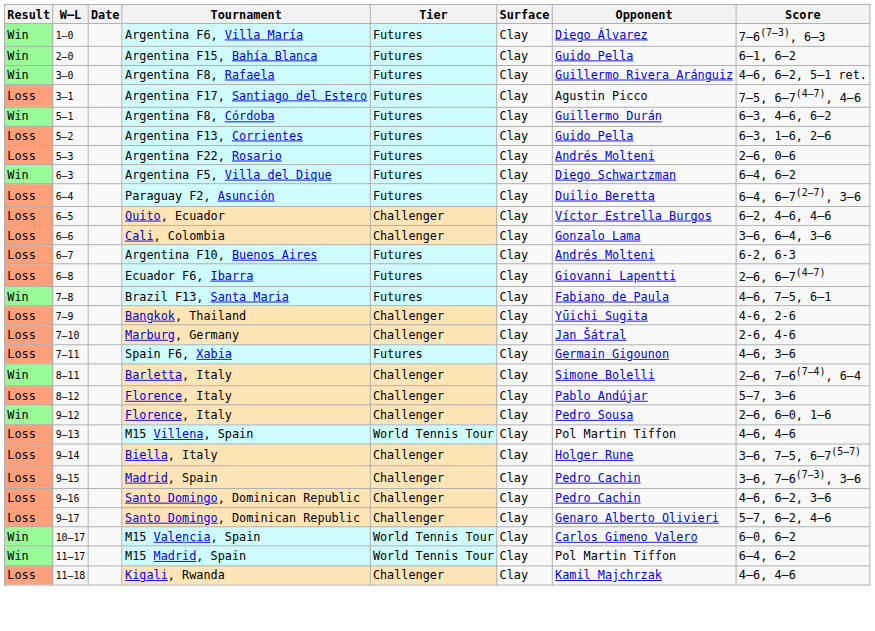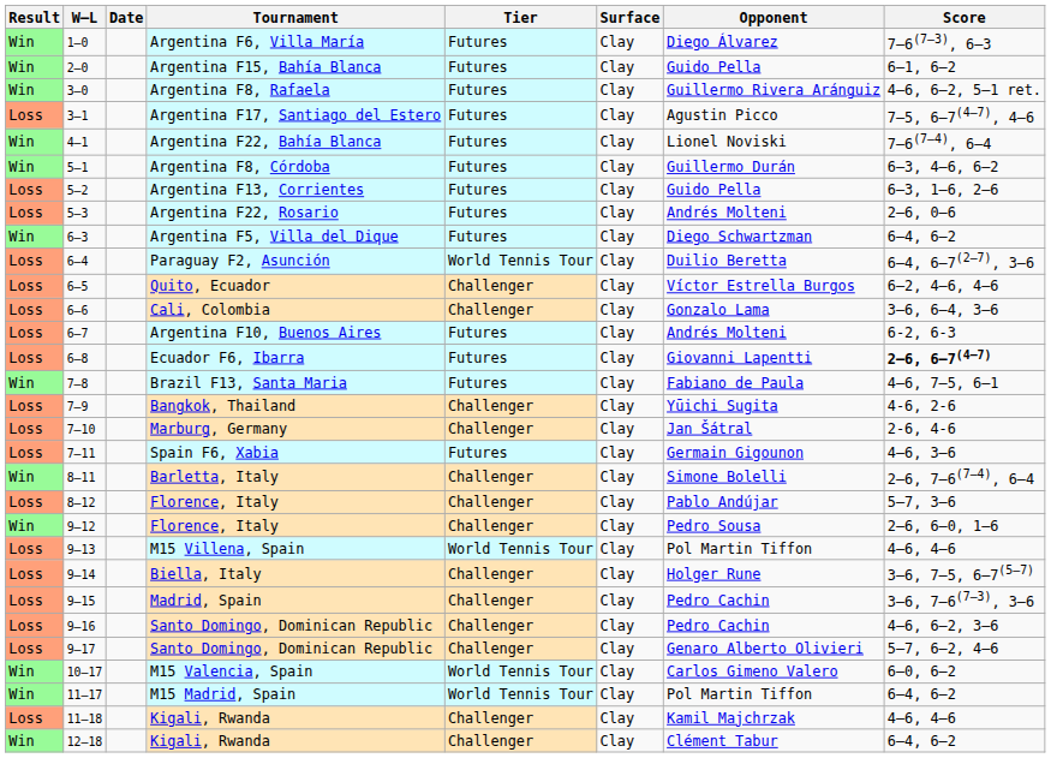 <table class="sortable wikitable">
 <tr>
 <th>Result</th>
 <th class="unsortable">W–L</th>
 <th>Date</th>
 <th>Tournament</th>
 <th>Tier</th>
 <th>Surface</th>
 <th>Opponent</th>
 <th class="unsortable">Score</th>
 </tr>
 <tr>
 <td bgcolor=98FB98>Win</td>
 <td><small>1–0</small></td>
 <td></td>
 <td style="background:#cffcff;">Argentina F6, <a href='#'>Villa María</a></td>
 <td style="background:#cffcff;">Futures</td>
 <td>Clay</td>
 <td> <a href='#'>Diego Álvarez</a></td>
 <td>7–6<sup>(7–3)</sup>, 6–3</td>
 </tr>
 <tr>
 <td bgcolor=98FB98>Win</td>
 <td><small>2–0</small></td>
 <td></td>
 <td style="background:#cffcff;">Argentina F15, <a href='#'>Bahía Blanca</a></td>
 <td style="background:#cffcff;">Futures</td>
 <td>Clay</td>
 <td> <a href='#'>Guido Pella</a></td>
 <td>6–1, 6–2</td>
 </tr>
 <tr>
 <td bgcolor=98FB98>Win</td>
 <td><small>3–0</small></td>
 <td></td>
 <td style="background:#cffcff;">Argentina F8, <a href='#'>Rafaela</a></td>
 <td style="background:#cffcff;">Futures</td>
 <td>Clay</td>
 <td> <a href='#'>Guillermo Rivera Aránguiz</a></td>
 <td>4–6, 6–2, 5–1 ret.</td>
 </tr>
 <tr>
 <td bgcolor=FFA07A>Loss</td>
 <td><small>3–1</small></td>
 <td></td>
 <td style="background:#cffcff;">Argentina F17, <a href='#'>Santiago del Estero</a></td>
 <td style="background:#cffcff;">Futures</td>
 <td>Clay</td>
 <td> Agustin Picco</td>
 <td>7–5, 6–7<sup>(4–7)</sup>, 4–6</td>
 </tr>
 <tr>
 <td bgcolor=98FB98>Win</td>
+<td><small>4–1</small></td>
+<td></td>
+<td style="background:#cffcff;">Argentina F22, <a href='#'>Bahía Blanca</a></td>
+<td style="background:#cffcff;">Futures</td>
+<td>Clay</td>
+<td> Lionel Noviski</td>
+<td>7–6<sup>(7–4)</sup>, 6–4</td>
+</tr>
+<tr>
+<td bgcolor=98FB98>Win</td>
 <td><small>5–1</small></td>
 <td></td>
 <td style="background:#cffcff;">Argentina F8, <a href='#'>Córdoba</a></td>
 <td style="background:#cffcff;">Futures</td>
 <td>Clay</td>
 <td> <a href='#'>Guillermo Durán</a></td>
 <td>6–3, 4–6, 6–2</td>
 </tr>
 <tr>
 <td bgcolor=FFA07A>Loss</td>
 <td><small>5–2</small></td>
 <td></td>
 <td style="background:#cffcff;">Argentina F13, <a href='#'>Corrientes</a></td>
 <td style="background:#cffcff;">Futures</td>
 <td>Clay</td>
 <td> <a href='#'>Guido Pella</a></td>
 <td>6–3, 1–6, 2–6</td>
 </tr>
 <tr>
 <td bgcolor=FFA07A>Loss</td>
 <td><small>5–3</small></td>
 <td></td>
 <td style="background:#cffcff;">Argentina F22, <a href='#'>Rosario</a></td>
 <td style="background:#cffcff;">Futures</td>
 <td>Clay</td>
 <td> <a href='#'>Andrés Molteni</a></td>
 <td>2–6, 0–6</td>
 </tr>
 <tr>
 <td bgcolor=98FB98>Win</td>
 <td><small>6–3</small></td>
 <td></td>
 <td style="background:#cffcff;">Argentina F5, <a href='#'>Villa del Dique</a></td>
 <td style="background:#cffcff;">Futures</td>
 <td>Clay</td>
 <td> <a href='#'>Diego Schwartzman</a></td>
 <td>6–4, 6–2</td>
 </tr>
 <tr>
 <td bgcolor=FFA07A>Loss</td>
 <td><small>6–4</small></td>
 <td></td>
 <td style="background:#cffcff;">Paraguay F2, <a href='#'>Asunción</a></td>
-<td style="background:#cffcff;">Futures</td>
+<td style="background:#cffcff;">World Tennis Tour</td>
 <td>Clay</td>
 <td> <a href='#'>Duilio Beretta</a></td>
 <td>6–4, 6–7<sup>(2–7)</sup>, 3–6</td>
 </tr>
 <tr>
 <td bgcolor=FFA07A>Loss</td>
 <td><small>6–5</small></td>
 <td><a href='#'></a></td>
 <td style="background:moccasin;"><a href='#'>Quito</a>, Ecuador</td>
 <td style="background:moccasin;">Challenger</td>
 <td>Clay</td>
 <td> <a href='#'>Víctor Estrella Burgos</a></td>
 <td>6–2, 4–6, 4–6</td>
 </tr>
 <tr>
 <td bgcolor=FFA07A>Loss</td>
 <td><small>6–6</small></td>
 <td><a href='#'></a></td>
 <td style="background:moccasin;"><a href='#'>Cali</a>, Colombia</td>
 <td style="background:moccasin;">Challenger</td>
 <td>Clay</td>
 <td> <a href='#'>Gonzalo Lama</a></td>
 <td>3–6, 6–4, 3–6</td>
 </tr>
 <tr>
 <td bgcolor=FFA07A>Loss</td>
 <td><small>6–7</small></td>
 <td></td>
 <td style="background:#cffcff;">Argentina F10, <a href='#'>Buenos Aires</a></td>
 <td style="background:#cffcff;">Futures</td>
 <td>Clay</td>
 <td> <a href='#'>Andrés Molteni</a></td>
 <td>6-2, 6-3</td>
 </tr>
 <tr>
 <td bgcolor=FFA07A>Loss</td>
 <td><small>6–8</small></td>
 <td></td>
 <td style="background:#cffcff;">Ecuador F6, <a href='#'>Ibarra</a></td>
 <td style="background:#cffcff;">Futures</td>
 <td>Clay</td>
 <td> <a href='#'>Giovanni Lapentti</a></td>
-<td>2–6, 6–7<sup>(4–7)</sup></td>
+<td><strong>2–6, 6–7<sup>(4–7)</sup></strong></td>
 </tr>
 <tr>
 <td bgcolor=98FB98>Win</td>
 <td><small>7–8</small></td>
 <td></td>
 <td style="background:#cffcff;">Brazil F13, <a href='#'>Santa Maria</a></td>
 <td style="background:#cffcff;">Futures</td>
 <td>Clay</td>
 <td> <a href='#'>Fabiano de Paula</a></td>
 <td>4–6, 7–5, 6–1</td>
 </tr>
 <tr>
 <td bgcolor=FFA07A>Loss</td>
 <td><small>7–9</small></td>
 <td><a href='#'></a></td>
 <td style="background:moccasin;"><a href='#'>Bangkok</a>, Thailand</td>
 <td style="background:moccasin;">Challenger</td>
 <td>Clay</td>
 <td> <a href='#'>Yūichi Sugita</a></td>
 <td>4-6, 2-6</td>
 </tr>
 <tr>
 <td bgcolor=FFA07A>Loss</td>
 <td><small>7–10</small></td>
 <td><a href='#'></a></td>
 <td style="background:moccasin;"><a href='#'>Marburg</a>, Germany</td>
 <td style="background:moccasin;">Challenger</td>
 <td>Clay</td>
 <td> <a href='#'>Jan Šátral</a></td>
 <td>2-6, 4-6</td>
 </tr>
 <tr>
 <td bgcolor=FFA07A>Loss</td>
 <td><small>7–11</small></td>
 <td></td>
 <td style="background:#cffcff;">Spain F6, <a href='#'>Xabia</a></td>
 <td style="background:#cffcff;">Futures</td>
 <td>Clay</td>
 <td> <a href='#'>Germain Gigounon</a></td>
 <td>4–6, 3–6</td>
 </tr>
 <tr>
 <td bgcolor=98FB98>Win</td>
 <td><small>8–11</small></td>
 <td><a href='#'></a></td>
 <td style="background:moccasin;"><a href='#'>Barletta</a>, Italy</td>
 <td style="background:moccasin;">Challenger</td>
 <td>Clay</td>
 <td> <a href='#'>Simone Bolelli</a></td>
 <td>2–6, 7–6<sup>(7–4)</sup>, 6–4</td>
 </tr>
 <tr>
 <td bgcolor=FFA07A>Loss</td>
 <td><small>8–12</small></td>
 <td><a href='#'></a></td>
 <td style="background:moccasin;"><a href='#'>Florence</a>, Italy</td>
 <td style="background:moccasin;">Challenger</td>
 <td>Clay</td>
 <td> <a href='#'>Pablo Andújar</a></td>
 <td>5–7, 3–6</td>
 </tr>
 <tr>
 <td bgcolor=98FB98>Win</td>
 <td><small>9–12</small></td>
 <td><a href='#'></a></td>
 <td style="background:moccasin;"><a href='#'>Florence</a>, Italy</td>
 <td style="background:moccasin;">Challenger</td>
 <td>Clay</td>
 <td> <a href='#'>Pedro Sousa</a></td>
 <td>2–6, 6–0, 1–6</td>
 </tr>
 <tr>
 <td bgcolor=FFA07A>Loss</td>
 <td><small>9–13</small></td>
 <td></td>
 <td style="background:#cffcff;">M15 <a href='#'>Villena</a>, Spain</td>
 <td style="background:#cffcff;">World Tennis Tour</td>
 <td>Clay</td>
 <td> Pol Martin Tiffon</td>
 <td>4–6, 4–6</td>
 </tr>
 <tr>
 <td bgcolor=FFA07A>Loss</td>
 <td><small>9–14</small></td>
 <td><a href='#'></a></td>
 <td style="background:moccasin;"><a href='#'>Biella</a>, Italy</td>
 <td style="background:moccasin;">Challenger</td>
 <td>Clay</td>
 <td> <a href='#'>Holger Rune</a></td>
 <td>3–6, 7–5, 6–7<sup>(5–7)</sup></td>
 </tr>
 <tr>
 <td bgcolor=FFA07A>Loss</td>
 <td><small>9–15</small></td>
 <td><a href='#'></a></td>
 <td style="background:moccasin;"><a href='#'>Madrid</a>, Spain</td>
 <td style="background:moccasin;">Challenger</td>
 <td>Clay</td>
 <td> <a href='#'>Pedro Cachin</a></td>
 <td>3–6, 7–6<sup>(7–3)</sup>, 3–6</td>
 </tr>
 <tr>
 <td bgcolor=FFA07A>Loss</td>
 <td><small>9–16</small></td>
 <td><a href='#'></a></td>
 <td style="background:moccasin;"><a href='#'>Santo Domingo</a>, Dominican Republic</td>
 <td style="background:moccasin;">Challenger</td>
 <td>Clay</td>
 <td> <a href='#'>Pedro Cachin</a></td>
 <td>4–6, 6–2, 3–6</td>
 </tr>
 <tr>
 <td bgcolor=FFA07A>Loss</td>
 <td><small>9–17</small></td>
 <td><a href='#'></a></td>
 <td style="background:moccasin;"><a href='#'>Santo Domingo</a>, Dominican Republic</td>
 <td style="background:moccasin;">Challenger</td>
 <td>Clay</td>
 <td> <a href='#'>Genaro Alberto Olivieri</a></td>
 <td>5–7, 6–2, 4–6</td>
 </tr>
 <tr>
 <td bgcolor=98FB98>Win</td>
 <td><small>10–17</small></td>
 <td></td>
 <td style="background:#cffcff;">M15 <a href='#'>Valencia</a>, Spain</td>
 <td style="background:#cffcff;">World Tennis Tour</td>
 <td>Clay</td>
 <td> <a href='#'>Carlos Gimeno Valero</a></td>
 <td>6–0, 6–2</td>
 </tr>
 <tr>
 <td bgcolor=98FB98>Win</td>
 <td><small>11–17</small></td>
 <td></td>
 <td style="background:#cffcff;">M15 <a href='#'>Madrid</a>, Spain</td>
 <td style="background:#cffcff;">World Tennis Tour</td>
 <td>Clay</td>
 <td> Pol Martin Tiffon</td>
 <td>6–4, 6–2</td>
 </tr>
 <tr>
 <td bgcolor=FFA07A>Loss</td>
 <td><small>11–18</small></td>
 <td><a href='#'></a></td>
 <td style="background:moccasin;"><a href='#'>Kigali</a>, Rwanda</td>
 <td style="background:moccasin;">Challenger</td>
 <td>Clay</td>
 <td> <a href='#'>Kamil Majchrzak</a></td>
 <td>4–6, 4–6</td>
 </tr>
+<tr>
+<td bgcolor=98FB98>Win</td>
+<td><small>12–18</small></td>
+<td><a href='#'></a></td>
+<td style="background:moccasin;"><a href='#'>Kigali</a>, Rwanda</td>
+<td style="background:moccasin;">Challenger</td>
+<td>Clay</td>
+<td> <a href='#'>Clément Tabur</a></td>
+<td>6–4, 6–2</td>
+</tr>
 </table>
